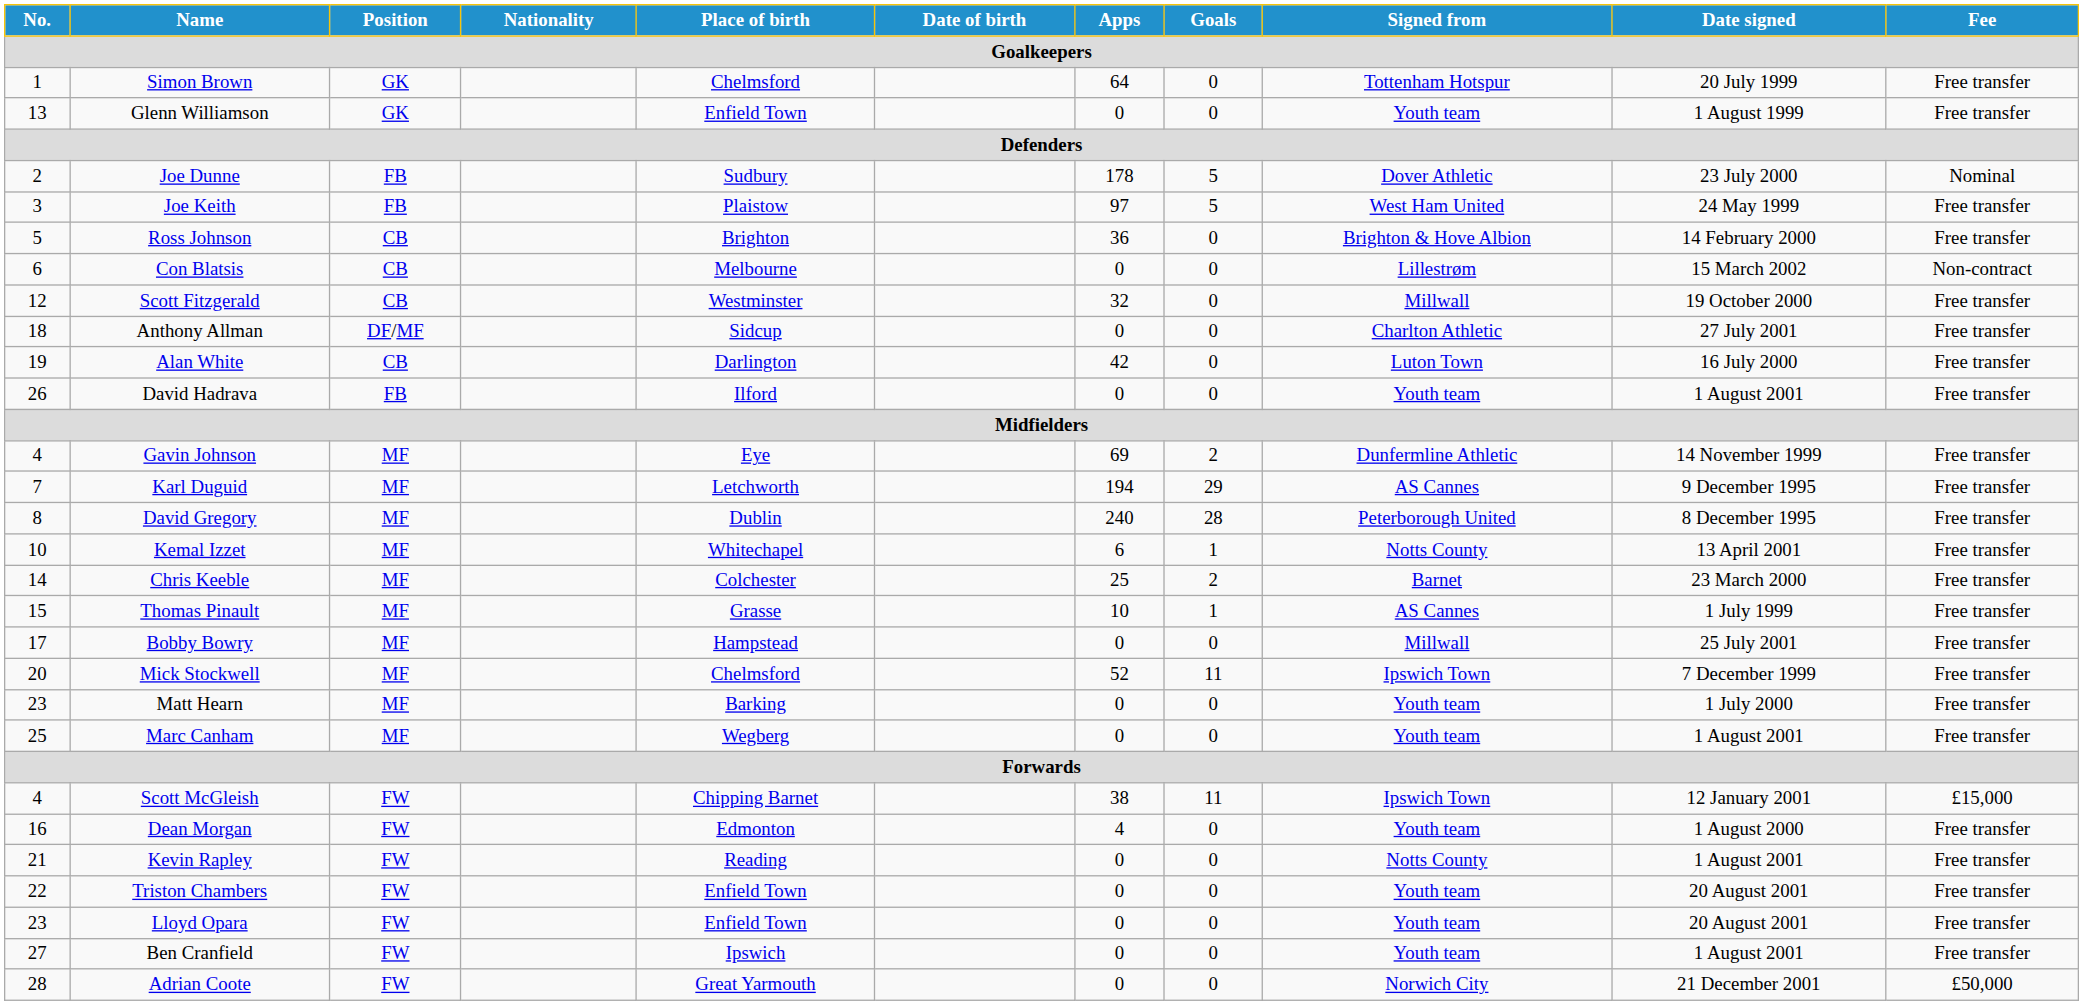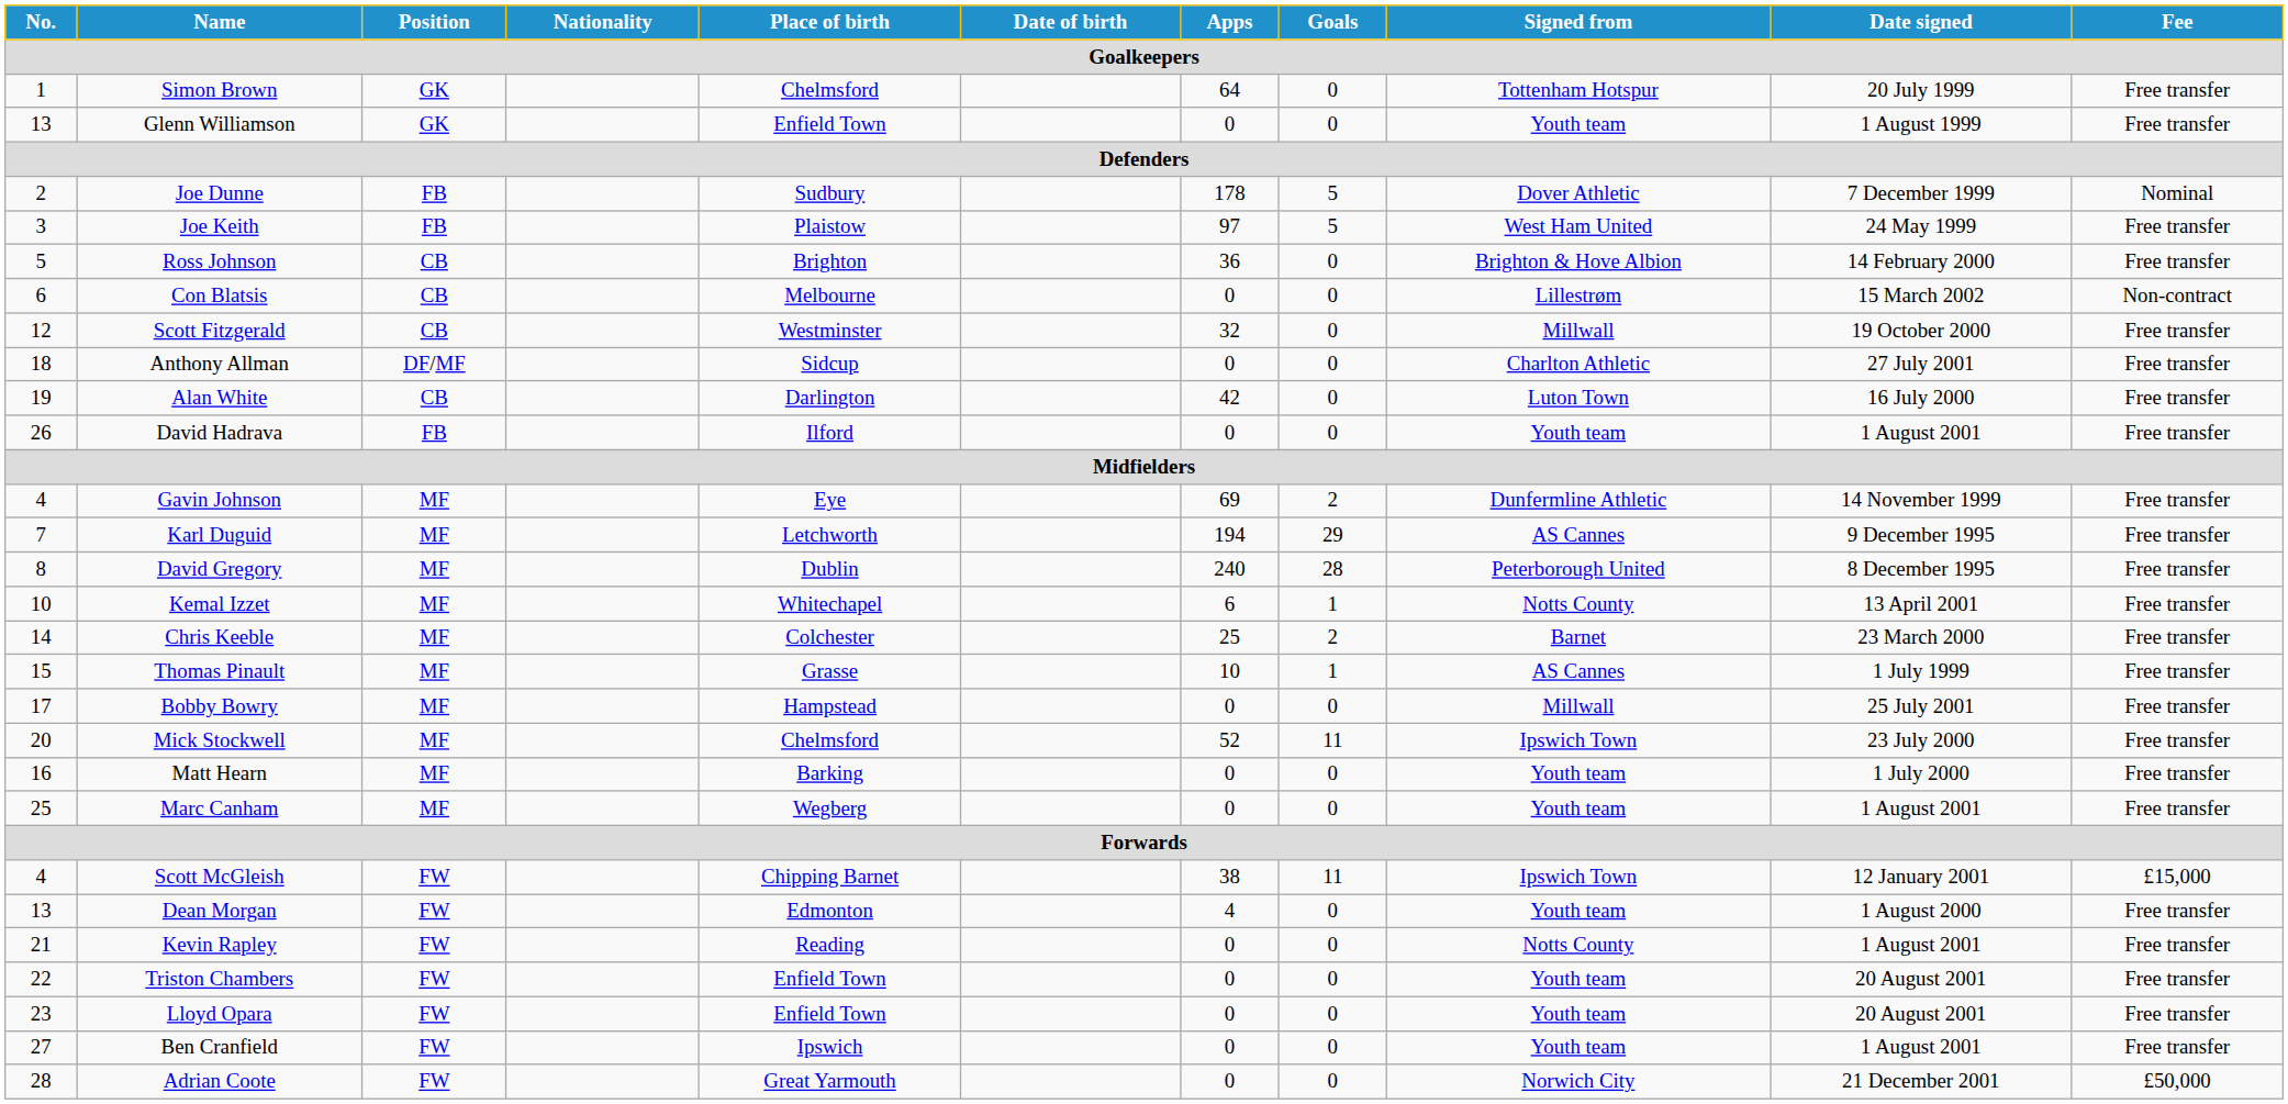 <table class="wikitable" style="text-align:center; font-size:90%; width:100%;">
 <tr>
 <th style="background:#2191CC; color:white; border:1px solid #F7C408; text-align:center;">No.</th>
 <th style="background:#2191CC; color:white; border:1px solid #F7C408; text-align:center;">Name</th>
 <th style="background:#2191CC; color:white; border:1px solid #F7C408; text-align:center;">Position</th>
 <th style="background:#2191CC; color:white; border:1px solid #F7C408; text-align:center;">Nationality</th>
 <th style="background:#2191CC; color:white; border:1px solid #F7C408; text-align:center;">Place of birth</th>
 <th style="background:#2191CC; color:white; border:1px solid #F7C408; text-align:center;">Date of birth</th>
 <th style="background:#2191CC; color:white; border:1px solid #F7C408; text-align:center;">Apps</th>
 <th style="background:#2191CC; color:white; border:1px solid #F7C408; text-align:center;">Goals</th>
 <th style="background:#2191CC; color:white; border:1px solid #F7C408; text-align:center;">Signed from</th>
 <th style="background:#2191CC; color:white; border:1px solid #F7C408; text-align:center;">Date signed</th>
 <th style="background:#2191CC; color:white; border:1px solid #F7C408; text-align:center;">Fee</th>
 </tr>
 <tr>
 <th colspan="13" style="background:#dcdcdc; text-align:center;">Goalkeepers</th>
 </tr>
 <tr>
 <td>1</td>
 <td><a href='#'>Simon Brown</a></td>
 <td><a href='#'>GK</a></td>
 <td></td>
 <td><a href='#'>Chelmsford</a></td>
 <td></td>
 <td>64</td>
 <td>0</td>
 <td> <a href='#'>Tottenham Hotspur</a></td>
 <td>20 July 1999</td>
 <td>Free transfer</td>
 </tr>
 <tr>
 <td>13</td>
 <td>Glenn Williamson</td>
 <td><a href='#'>GK</a></td>
 <td></td>
 <td><a href='#'>Enfield Town</a></td>
 <td></td>
 <td>0</td>
 <td>0</td>
 <td><a href='#'>Youth team</a></td>
 <td>1 August 1999</td>
 <td>Free transfer</td>
 </tr>
 <tr>
 <th colspan="13" style="background:#dcdcdc; text-align:center;">Defenders</th>
 </tr>
 <tr>
 <td>2</td>
 <td><a href='#'>Joe Dunne</a></td>
 <td><a href='#'>FB</a></td>
 <td></td>
 <td><a href='#'>Sudbury</a></td>
 <td></td>
 <td>178</td>
 <td>5</td>
 <td> <a href='#'>Dover Athletic</a></td>
-<td>23 July 2000</td>
+<td>7 December 1999</td>
 <td>Nominal</td>
 </tr>
 <tr>
 <td>3</td>
 <td><a href='#'>Joe Keith</a></td>
 <td><a href='#'>FB</a></td>
 <td></td>
 <td><a href='#'>Plaistow</a></td>
 <td></td>
 <td>97</td>
 <td>5</td>
 <td> <a href='#'>West Ham United</a></td>
 <td>24 May 1999</td>
 <td>Free transfer</td>
 </tr>
 <tr>
 <td>5</td>
 <td><a href='#'>Ross Johnson</a></td>
 <td><a href='#'>CB</a></td>
 <td></td>
 <td><a href='#'>Brighton</a></td>
 <td></td>
 <td>36</td>
 <td>0</td>
 <td> <a href='#'>Brighton & Hove Albion</a></td>
 <td>14 February 2000</td>
 <td>Free transfer</td>
 </tr>
 <tr>
 <td>6</td>
 <td><a href='#'>Con Blatsis</a></td>
 <td><a href='#'>CB</a></td>
 <td></td>
 <td><a href='#'>Melbourne</a></td>
 <td></td>
 <td>0</td>
 <td>0</td>
 <td> <a href='#'>Lillestrøm</a></td>
 <td>15 March 2002</td>
 <td>Non-contract</td>
 </tr>
 <tr>
 <td>12</td>
 <td><a href='#'>Scott Fitzgerald</a></td>
 <td><a href='#'>CB</a></td>
 <td></td>
 <td> <a href='#'>Westminster</a></td>
 <td></td>
 <td>32</td>
 <td>0</td>
 <td> <a href='#'>Millwall</a></td>
 <td>19 October 2000</td>
 <td>Free transfer</td>
 </tr>
 <tr>
 <td>18</td>
 <td>Anthony Allman</td>
 <td><a href='#'>DF</a>/<a href='#'>MF</a></td>
 <td></td>
 <td><a href='#'>Sidcup</a></td>
 <td></td>
 <td>0</td>
 <td>0</td>
 <td> <a href='#'>Charlton Athletic</a></td>
 <td>27 July 2001</td>
 <td>Free transfer</td>
 </tr>
 <tr>
 <td>19</td>
 <td><a href='#'>Alan White</a></td>
 <td><a href='#'>CB</a></td>
 <td></td>
 <td><a href='#'>Darlington</a></td>
 <td></td>
 <td>42</td>
 <td>0</td>
 <td> <a href='#'>Luton Town</a></td>
 <td>16 July 2000</td>
 <td>Free transfer</td>
 </tr>
 <tr>
 <td>26</td>
 <td>David Hadrava</td>
 <td><a href='#'>FB</a></td>
 <td></td>
 <td><a href='#'>Ilford</a></td>
 <td></td>
 <td>0</td>
 <td>0</td>
 <td><a href='#'>Youth team</a></td>
 <td>1 August 2001</td>
 <td>Free transfer</td>
 </tr>
 <tr>
 <th colspan="13" style="background:#dcdcdc; text-align:center;">Midfielders</th>
 </tr>
 <tr>
 <td>4</td>
 <td><a href='#'>Gavin Johnson</a></td>
 <td><a href='#'>MF</a></td>
 <td></td>
 <td><a href='#'>Eye</a></td>
 <td></td>
 <td>69</td>
 <td>2</td>
 <td> <a href='#'>Dunfermline Athletic</a></td>
 <td>14 November 1999</td>
 <td>Free transfer</td>
 </tr>
 <tr>
 <td>7</td>
 <td><a href='#'>Karl Duguid</a></td>
 <td><a href='#'>MF</a></td>
 <td></td>
 <td><a href='#'>Letchworth</a></td>
 <td></td>
 <td>194</td>
 <td>29</td>
 <td> <a href='#'>AS Cannes</a></td>
 <td>9 December 1995</td>
 <td>Free transfer</td>
 </tr>
 <tr>
 <td>8</td>
 <td><a href='#'>David Gregory</a></td>
 <td><a href='#'>MF</a></td>
 <td></td>
 <td><a href='#'>Dublin</a></td>
 <td></td>
 <td>240</td>
 <td>28</td>
 <td> <a href='#'>Peterborough United</a></td>
 <td>8 December 1995</td>
 <td>Free transfer</td>
 </tr>
 <tr>
 <td>10</td>
 <td><a href='#'>Kemal Izzet</a></td>
 <td><a href='#'>MF</a></td>
 <td></td>
 <td><a href='#'>Whitechapel</a></td>
 <td></td>
 <td>6</td>
 <td>1</td>
 <td> <a href='#'>Notts County</a></td>
 <td>13 April 2001</td>
 <td>Free transfer</td>
 </tr>
 <tr>
 <td>14</td>
 <td><a href='#'>Chris Keeble</a></td>
 <td><a href='#'>MF</a></td>
 <td></td>
 <td><a href='#'>Colchester</a></td>
 <td></td>
 <td>25</td>
 <td>2</td>
 <td> <a href='#'>Barnet</a></td>
 <td>23 March 2000</td>
 <td>Free transfer</td>
 </tr>
 <tr>
 <td>15</td>
 <td><a href='#'>Thomas Pinault</a></td>
 <td><a href='#'>MF</a></td>
 <td></td>
 <td><a href='#'>Grasse</a></td>
 <td></td>
 <td>10</td>
 <td>1</td>
 <td> <a href='#'>AS Cannes</a></td>
 <td>1 July 1999</td>
 <td>Free transfer</td>
 </tr>
 <tr>
 <td>17</td>
 <td><a href='#'>Bobby Bowry</a></td>
 <td><a href='#'>MF</a></td>
 <td></td>
 <td> <a href='#'>Hampstead</a></td>
 <td></td>
 <td>0</td>
 <td>0</td>
 <td> <a href='#'>Millwall</a></td>
 <td>25 July 2001</td>
 <td>Free transfer</td>
 </tr>
 <tr>
 <td>20</td>
 <td><a href='#'>Mick Stockwell</a></td>
 <td><a href='#'>MF</a></td>
 <td></td>
 <td><a href='#'>Chelmsford</a></td>
 <td></td>
 <td>52</td>
 <td>11</td>
 <td> <a href='#'>Ipswich Town</a></td>
-<td>7 December 1999</td>
+<td>23 July 2000</td>
 <td>Free transfer</td>
 </tr>
 <tr>
-<td>23</td>
+<td>16</td>
 <td>Matt Hearn</td>
 <td><a href='#'>MF</a></td>
 <td></td>
 <td><a href='#'>Barking</a></td>
 <td></td>
 <td>0</td>
 <td>0</td>
 <td><a href='#'>Youth team</a></td>
 <td>1 July 2000</td>
 <td>Free transfer</td>
 </tr>
 <tr>
 <td>25</td>
 <td><a href='#'>Marc Canham</a></td>
 <td><a href='#'>MF</a></td>
 <td></td>
 <td> <a href='#'>Wegberg</a></td>
 <td></td>
 <td>0</td>
 <td>0</td>
 <td><a href='#'>Youth team</a></td>
 <td>1 August 2001</td>
 <td>Free transfer</td>
 </tr>
 <tr>
 <th colspan="13" style="background:#dcdcdc; text-align:center;">Forwards</th>
 </tr>
 <tr>
 <td>4</td>
 <td><a href='#'>Scott McGleish</a></td>
 <td><a href='#'>FW</a></td>
 <td></td>
 <td><a href='#'>Chipping Barnet</a></td>
 <td></td>
 <td>38</td>
 <td>11</td>
 <td> <a href='#'>Ipswich Town</a></td>
 <td>12 January 2001</td>
 <td>£15,000</td>
 </tr>
 <tr>
-<td>16</td>
+<td>13</td>
 <td><a href='#'>Dean Morgan</a></td>
 <td><a href='#'>FW</a></td>
 <td></td>
 <td> <a href='#'>Edmonton</a></td>
 <td></td>
 <td>4</td>
 <td>0</td>
 <td><a href='#'>Youth team</a></td>
 <td>1 August 2000</td>
 <td>Free transfer</td>
 </tr>
 <tr>
 <td>21</td>
 <td><a href='#'>Kevin Rapley</a></td>
 <td><a href='#'>FW</a></td>
 <td></td>
 <td><a href='#'>Reading</a></td>
 <td></td>
 <td>0</td>
 <td>0</td>
 <td> <a href='#'>Notts County</a></td>
 <td>1 August 2001</td>
 <td>Free transfer</td>
 </tr>
 <tr>
 <td>22</td>
 <td><a href='#'>Triston Chambers</a></td>
 <td><a href='#'>FW</a></td>
 <td></td>
 <td><a href='#'>Enfield Town</a></td>
 <td></td>
 <td>0</td>
 <td>0</td>
 <td><a href='#'>Youth team</a></td>
 <td>20 August 2001</td>
 <td>Free transfer</td>
 </tr>
 <tr>
 <td>23</td>
 <td><a href='#'>Lloyd Opara</a></td>
 <td><a href='#'>FW</a></td>
 <td></td>
 <td><a href='#'>Enfield Town</a></td>
 <td></td>
 <td>0</td>
 <td>0</td>
 <td><a href='#'>Youth team</a></td>
 <td>20 August 2001</td>
 <td>Free transfer</td>
 </tr>
 <tr>
 <td>27</td>
 <td>Ben Cranfield</td>
 <td><a href='#'>FW</a></td>
 <td></td>
 <td><a href='#'>Ipswich</a></td>
 <td></td>
 <td>0</td>
 <td>0</td>
 <td><a href='#'>Youth team</a></td>
 <td>1 August 2001</td>
 <td>Free transfer</td>
 </tr>
 <tr>
 <td>28</td>
 <td><a href='#'>Adrian Coote</a></td>
 <td><a href='#'>FW</a></td>
 <td></td>
 <td> <a href='#'>Great Yarmouth</a></td>
 <td></td>
 <td>0</td>
 <td>0</td>
 <td> <a href='#'>Norwich City</a></td>
 <td>21 December 2001</td>
 <td>£50,000</td>
 </tr>
 </table>
